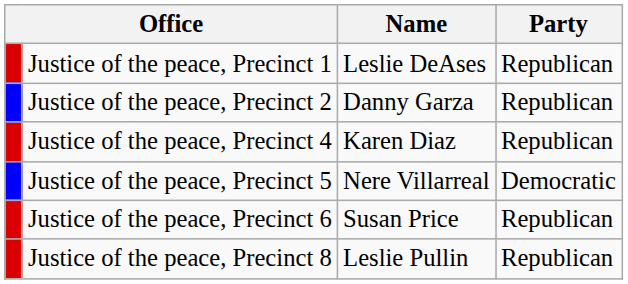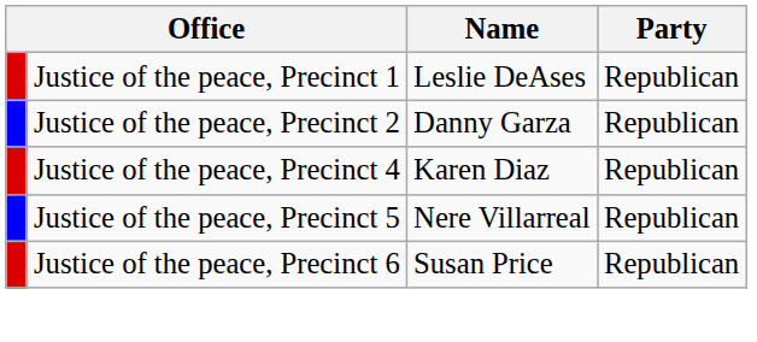 <table class="wikitable">
 <tr>
 <th colspan="2">Office</th>
 <th>Name</th>
 <th>Party</th>
 </tr>
 <tr>
 <td bgcolor=dark red> </td>
 <td>Justice of the peace, Precinct 1</td>
 <td>Leslie DeAses</td>
 <td>Republican</td>
 </tr>
 <tr>
 <td bgcolor="blue"> </td>
 <td>Justice of the peace, Precinct 2</td>
 <td>Danny Garza</td>
 <td>Republican</td>
 </tr>
 <tr>
 <td bgcolor=Dark red> </td>
 <td>Justice of the peace, Precinct 4</td>
 <td>Karen Diaz</td>
 <td>Republican</td>
 </tr>
 <tr>
 <td bgcolor="blue"> </td>
 <td>Justice of the peace, Precinct 5</td>
 <td>Nere Villarreal</td>
-<td>Democratic</td>
+<td>Republican</td>
 </tr>
 <tr>
 <td bgcolor=dark red> </td>
 <td>Justice of the peace, Precinct 6</td>
 <td>Susan Price</td>
 <td>Republican</td>
 </tr>
-<tr>
-<td bgcolor=dark red> </td>
-<td>Justice of the peace, Precinct 8</td>
-<td>Leslie Pullin</td>
-<td>Republican</td>
-</tr>
 </table>
